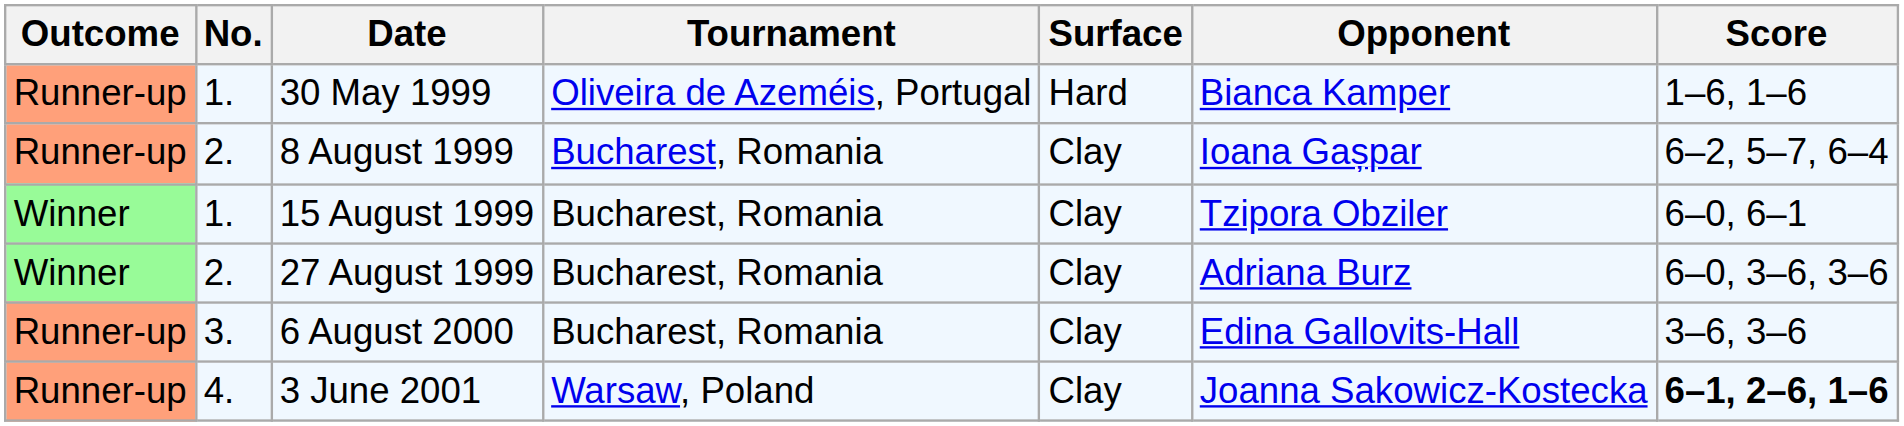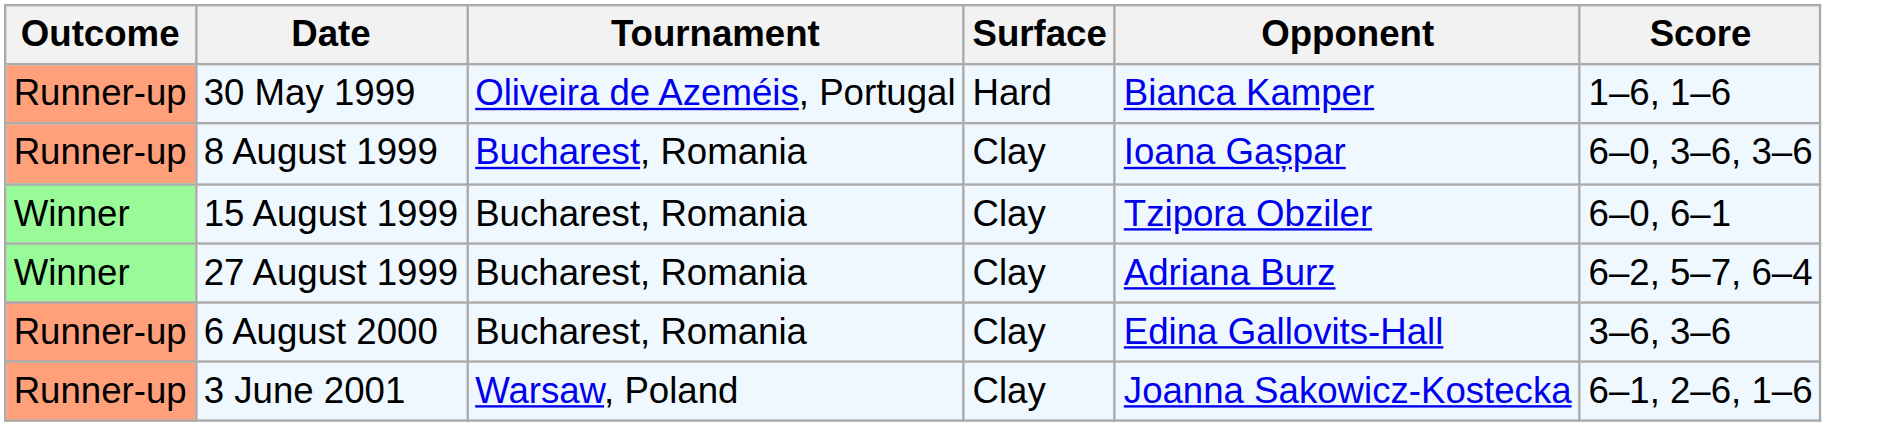 <table class="sortable wikitable" style="font-size:97%;">
 <tr>
 <th>Outcome</th>
-<th>No.</th>
 <th>Date</th>
 <th>Tournament</th>
 <th>Surface</th>
 <th>Opponent</th>
 <th class="unsortable">Score</th>
 </tr>
 <tr style="background:#f0f8ff;">
 <td bgcolor="FFA07A">Runner-up</td>
-<td>1.</td>
 <td>30 May 1999</td>
 <td><a href='#'>Oliveira de Azeméis</a>, Portugal</td>
 <td>Hard</td>
 <td> <a href='#'>Bianca Kamper</a></td>
 <td>1–6, 1–6</td>
 </tr>
 <tr bgcolor="#f0f8ff">
 <td bgcolor="FFA07A">Runner-up</td>
-<td>2.</td>
 <td>8 August 1999</td>
 <td><a href='#'>Bucharest</a>, Romania</td>
 <td>Clay</td>
 <td> <a href='#'>Ioana Gașpar</a></td>
-<td>6–2, 5–7, 6–4</td>
+<td>6–0, 3–6, 3–6</td>
 </tr>
 <tr bgcolor="#f0f8ff">
 <td bgcolor="98FB98">Winner</td>
-<td>1.</td>
 <td>15 August 1999</td>
 <td>Bucharest, Romania</td>
 <td>Clay</td>
 <td> <a href='#'>Tzipora Obziler</a></td>
 <td>6–0, 6–1</td>
 </tr>
 <tr bgcolor="#f0f8ff">
 <td bgcolor="98FB98">Winner</td>
-<td>2.</td>
 <td>27 August 1999</td>
 <td>Bucharest, Romania</td>
 <td>Clay</td>
 <td> <a href='#'>Adriana Burz</a></td>
-<td>6–0, 3–6, 3–6</td>
+<td>6–2, 5–7, 6–4</td>
 </tr>
 <tr bgcolor="#f0f8ff">
 <td bgcolor="FFA07A">Runner-up</td>
-<td>3.</td>
 <td>6 August 2000</td>
 <td>Bucharest, Romania</td>
 <td>Clay</td>
 <td> <a href='#'>Edina Gallovits-Hall</a></td>
 <td>3–6, 3–6</td>
 </tr>
 <tr style="background:#f0f8ff;">
 <td bgcolor="FFA07A">Runner-up</td>
-<td>4.</td>
 <td>3 June 2001</td>
 <td><a href='#'>Warsaw</a>, Poland</td>
 <td>Clay</td>
 <td> <a href='#'>Joanna Sakowicz-Kostecka</a></td>
-<td><strong>6–1, 2–6, 1–6</strong></td>
+<td>6–1, 2–6, 1–6</td>
 </tr>
 </table>
